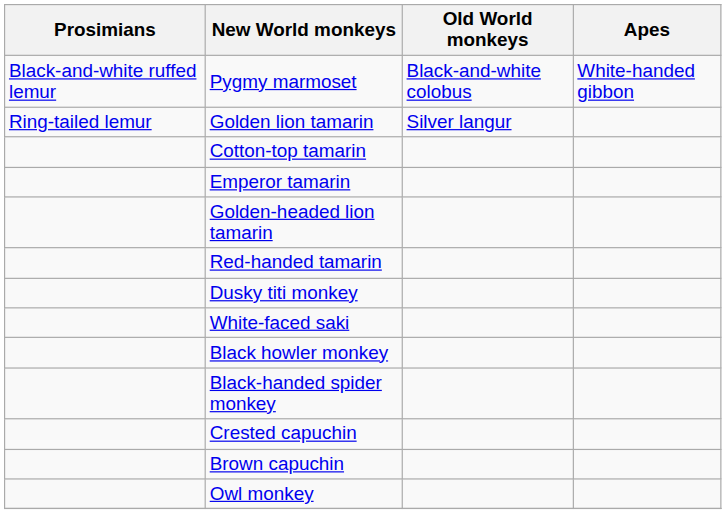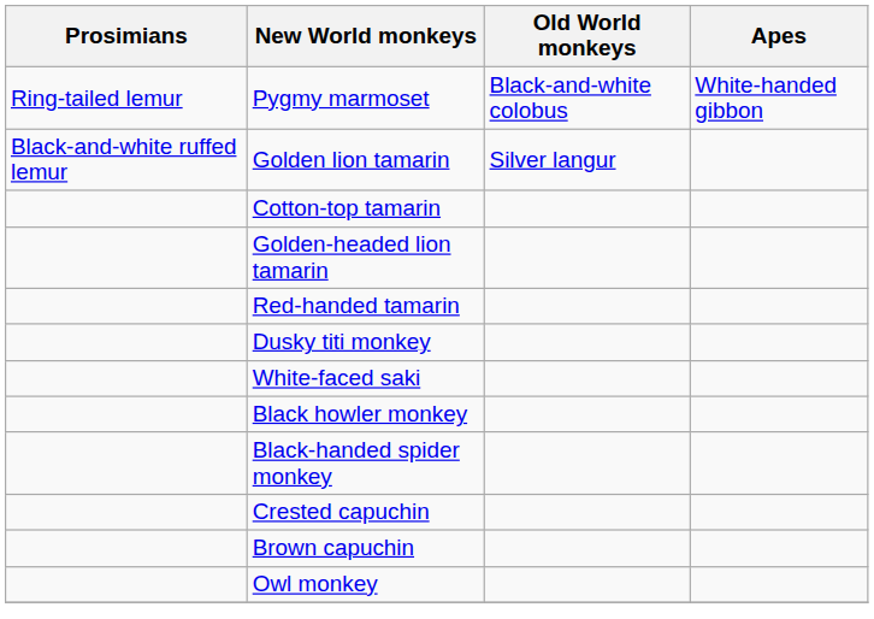 <table class="wikitable">
 <tr>
 <th>Prosimians</th>
 <th>New World monkeys</th>
 <th>Old World monkeys</th>
 <th>Apes</th>
 </tr>
 <tr>
-<td><a href='#'>Black-and-white ruffed lemur</a></td>
+<td><a href='#'>Ring-tailed lemur</a></td>
 <td><a href='#'>Pygmy marmoset</a></td>
 <td><a href='#'>Black-and-white colobus</a></td>
 <td><a href='#'>White-handed gibbon</a></td>
 </tr>
 <tr>
-<td><a href='#'>Ring-tailed lemur</a></td>
+<td><a href='#'>Black-and-white ruffed lemur</a></td>
 <td><a href='#'>Golden lion tamarin</a></td>
 <td><a href='#'>Silver langur</a></td>
 <td></td>
 </tr>
 <tr>
 <td></td>
 <td><a href='#'>Cotton-top tamarin</a></td>
-<td></td>
-<td></td>
-</tr>
-<tr>
-<td></td>
-<td><a href='#'>Emperor tamarin</a></td>
 <td></td>
 <td></td>
 </tr>
 <tr>
 <td></td>
 <td><a href='#'>Golden-headed lion tamarin</a></td>
 <td></td>
 <td></td>
 </tr>
 <tr>
 <td></td>
 <td><a href='#'>Red-handed tamarin</a></td>
 <td></td>
 <td></td>
 </tr>
 <tr>
 <td></td>
 <td><a href='#'>Dusky titi monkey</a></td>
 <td></td>
 <td></td>
 </tr>
 <tr>
 <td></td>
 <td><a href='#'>White-faced saki</a></td>
 <td></td>
 <td></td>
 </tr>
 <tr>
 <td></td>
 <td><a href='#'>Black howler monkey</a></td>
 <td></td>
 <td></td>
 </tr>
 <tr>
 <td></td>
 <td><a href='#'>Black-handed spider monkey</a></td>
 <td></td>
 <td></td>
 </tr>
 <tr>
 <td></td>
 <td><a href='#'>Crested capuchin</a></td>
 <td></td>
 <td></td>
 </tr>
 <tr>
 <td></td>
 <td><a href='#'>Brown capuchin</a></td>
 <td></td>
 <td></td>
 </tr>
 <tr>
 <td></td>
 <td><a href='#'>Owl monkey</a></td>
 <td></td>
 <td></td>
 </tr>
 <tr>
 </tr>
 </table>
